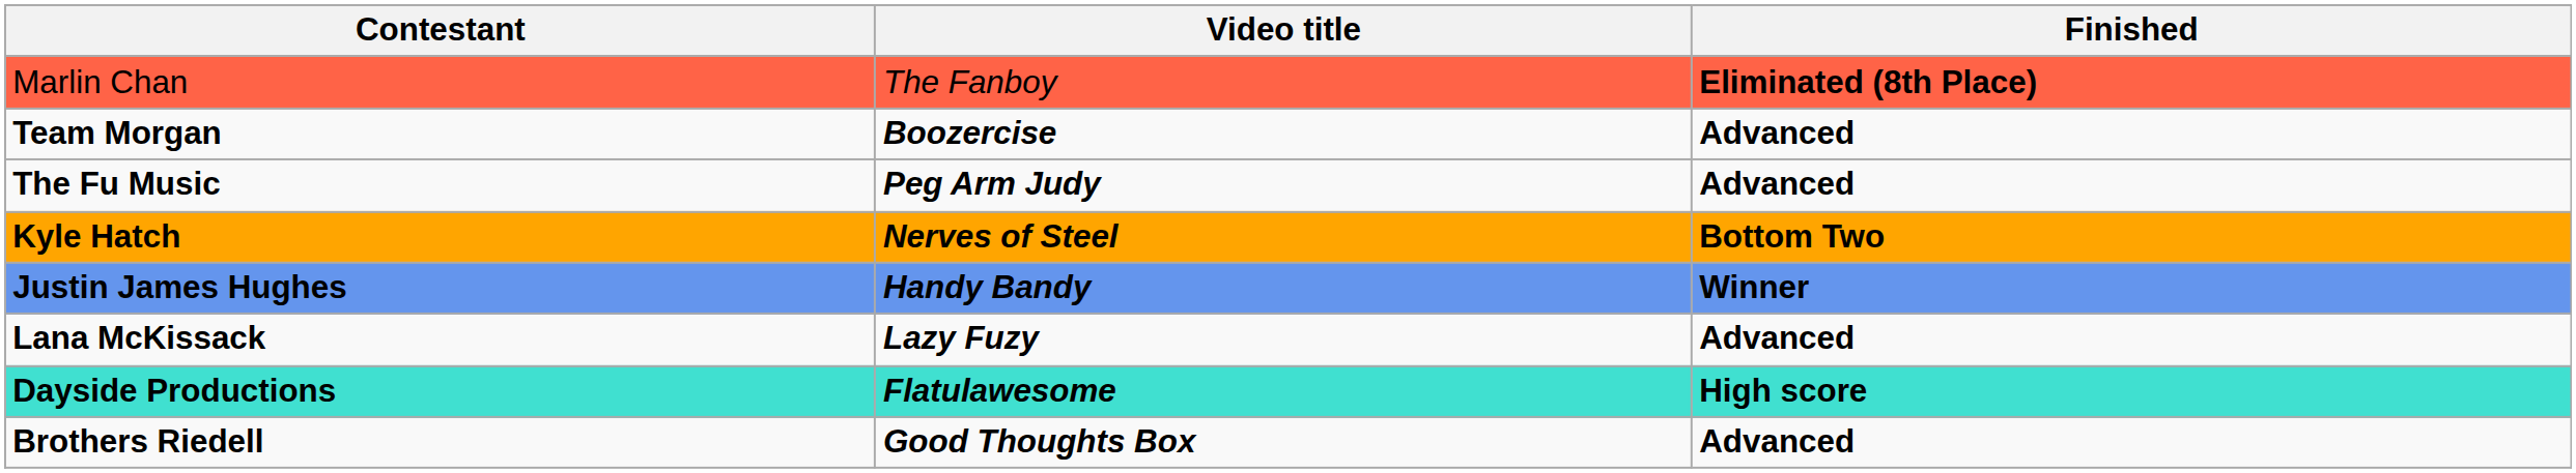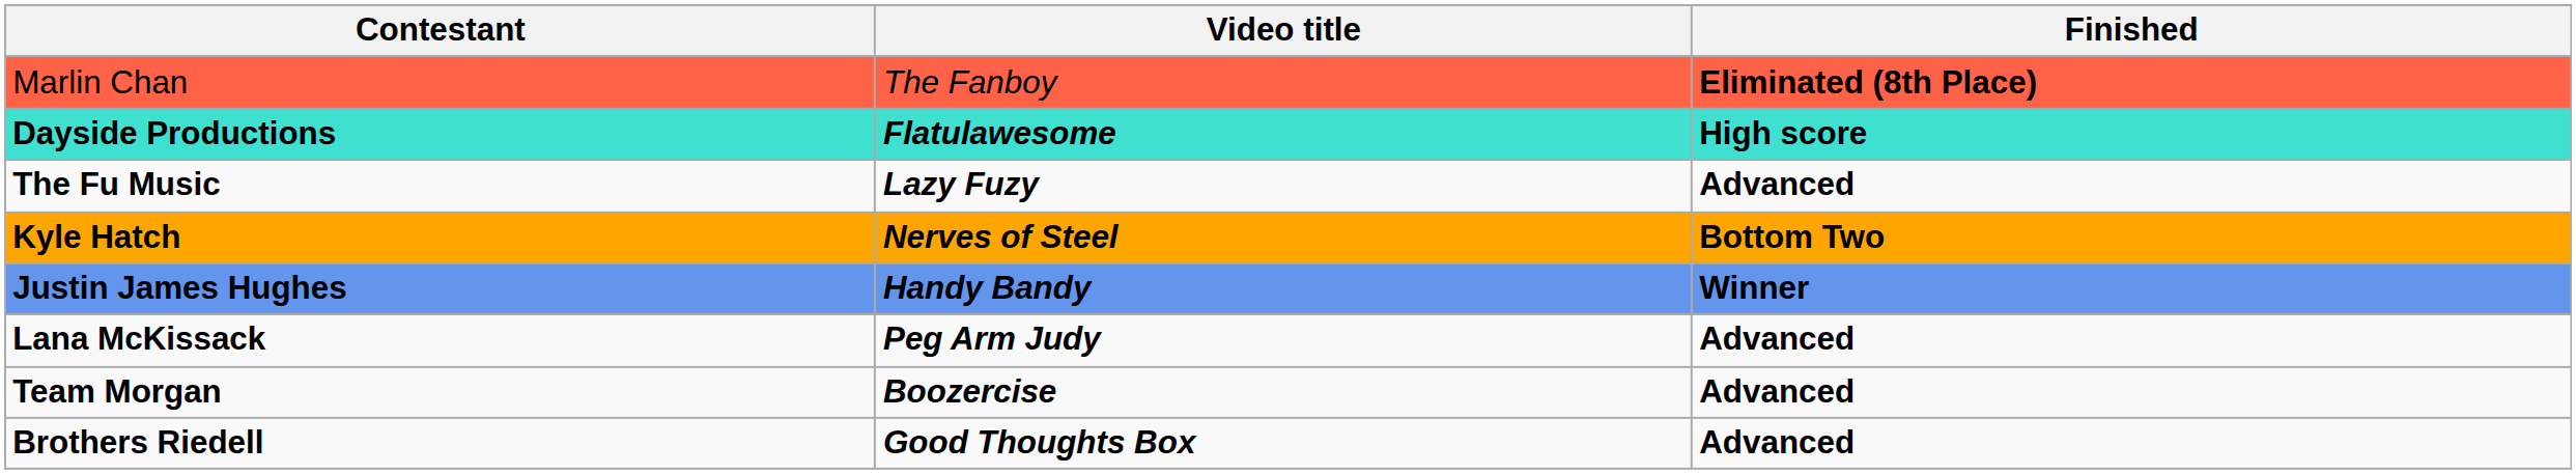 <table class="wikitable" width="100%">
 <tr>
 <th>Contestant</th>
 <th>Video title</th>
 <th>Finished</th>
 </tr>
 <tr>
 <td style="background:tomato; color:black;">Marlin Chan</td>
 <td style="background:tomato; color:black;"><em>The Fanboy</em></td>
 <td style="background:tomato; color:black;"><strong>Eliminated (8th Place)</strong></td>
 </tr>
 <tr>
-<td><strong>Team Morgan</strong></td>
-<td><strong><em>Boozercise</em></strong></td>
-<td><strong>Advanced</strong></td>
+<td style="background:turquoise; color:black;"><strong>Dayside Productions</strong></td>
+<td style="background:turquoise; color:black;"><strong><em>Flatulawesome</em></strong></td>
+<td style="background:turquoise; color:black;"><strong>High score</strong></td>
 </tr>
 <tr>
 <td><strong>The Fu Music</strong></td>
-<td><strong><em>Peg Arm Judy</em></strong></td>
+<td><strong><em>Lazy Fuzy</em></strong></td>
 <td><strong>Advanced</strong></td>
 </tr>
 <tr>
 <td style="background:orange; color:black;"><strong>Kyle Hatch</strong></td>
 <td style="background:orange; color:black;"><strong><em>Nerves of Steel</em></strong></td>
 <td style="background:orange; color:black;"><strong>Bottom Two</strong></td>
 </tr>
 <tr>
 <td style="background:cornflowerblue; color:black;"><strong>Justin James Hughes</strong></td>
 <td style="background:cornflowerblue; color:black;"><strong><em>Handy Bandy</em></strong></td>
 <td style="background:cornflowerblue; color:black;"><strong>Winner</strong></td>
 </tr>
 <tr>
 <td><strong>Lana McKissack</strong></td>
-<td><strong><em>Lazy Fuzy</em></strong></td>
+<td><strong><em>Peg Arm Judy</em></strong></td>
 <td><strong>Advanced</strong></td>
 </tr>
 <tr>
-<td style="background:turquoise; color:black;"><strong>Dayside Productions</strong></td>
-<td style="background:turquoise; color:black;"><strong><em>Flatulawesome</em></strong></td>
-<td style="background:turquoise; color:black;"><strong>High score</strong></td>
+<td><strong>Team Morgan</strong></td>
+<td><strong><em>Boozercise</em></strong></td>
+<td><strong>Advanced</strong></td>
 </tr>
 <tr>
 <td><strong>Brothers Riedell</strong></td>
 <td><strong><em>Good Thoughts Box</em></strong></td>
 <td><strong>Advanced</strong></td>
 </tr>
 </table>
